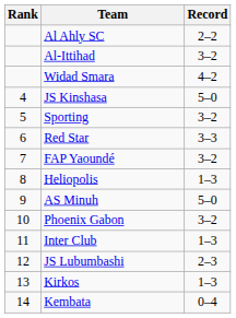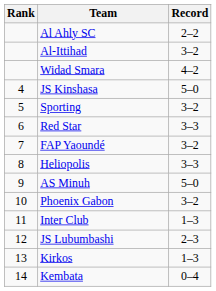 <table class=wikitable style="text-align:center;">
 <tr>
 <th>Rank</th>
 <th width=170>Team</th>
 <th>Record</th>
 </tr>
 <tr>
 <td></td>
 <td align=left> <a href='#'>Al Ahly SC</a></td>
 <td>2–2</td>
 </tr>
 <tr>
 <td></td>
 <td align=left> <a href='#'>Al-Ittihad</a></td>
 <td>3–2</td>
 </tr>
 <tr>
 <td></td>
 <td align=left> <a href='#'>Widad Smara</a></td>
 <td>4–2</td>
 </tr>
 <tr>
 <td>4</td>
 <td align=left> <a href='#'>JS Kinshasa</a></td>
 <td>5–0</td>
 </tr>
 <tr>
 <td>5</td>
 <td align=left> <a href='#'>Sporting</a></td>
 <td>3–2</td>
 </tr>
 <tr>
 <td>6</td>
 <td align=left> <a href='#'>Red Star</a></td>
 <td>3–3</td>
 </tr>
 <tr>
 <td>7</td>
 <td align=left> <a href='#'>FAP Yaoundé</a></td>
 <td>3–2</td>
 </tr>
 <tr>
 <td>8</td>
 <td align=left> <a href='#'>Heliopolis</a></td>
-<td>1–3</td>
+<td>3–3</td>
 </tr>
 <tr>
 <td>9</td>
 <td align=left> <a href='#'>AS Minuh</a></td>
 <td>5–0</td>
 </tr>
 <tr>
 <td>10</td>
 <td align=left> <a href='#'>Phoenix Gabon</a></td>
 <td>3–2</td>
 </tr>
 <tr>
 <td>11</td>
 <td align=left> <a href='#'>Inter Club</a></td>
 <td>1–3</td>
 </tr>
 <tr>
 <td>12</td>
 <td align=left> <a href='#'>JS Lubumbashi</a></td>
 <td>2–3</td>
 </tr>
 <tr>
 <td>13</td>
 <td align=left> <a href='#'>Kirkos</a></td>
 <td>1–3</td>
 </tr>
 <tr>
 <td>14</td>
 <td align=left> <a href='#'>Kembata</a></td>
 <td>0–4</td>
 </tr>
 </table>
